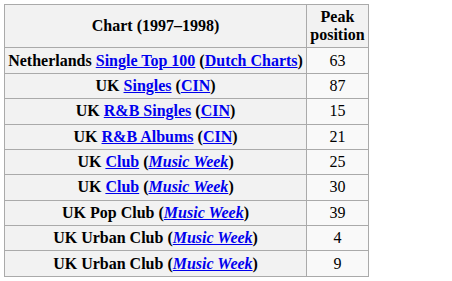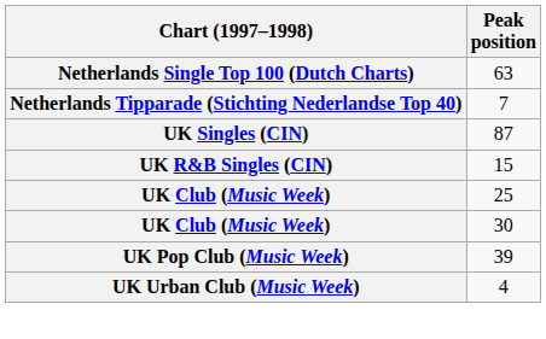 <table class="wikitable sortable plainrowheaders" style="text-align:center;">
 <tr>
 <th>Chart (1997–1998)</th>
 <th>Peak<br>position</th>
 </tr>
 <tr>
 <th scope="row">Netherlands <a href='#'>Single Top 100</a> (<a href='#'>Dutch Charts</a>)</th>
 <td>63</td>
 </tr>
 <tr>
+<th scope="row">Netherlands <a href='#'>Tipparade</a> (<a href='#'>Stichting Nederlandse Top 40</a>)</th>
+<td>7</td>
+</tr>
+<tr>
 <th scope="row">UK <a href='#'>Singles</a> (<a href='#'>CIN</a>)</th>
 <td>87</td>
 </tr>
 <tr>
 <th scope="row">UK <a href='#'>R&B Singles</a> (<a href='#'>CIN</a>)</th>
 <td>15</td>
-</tr>
-<tr>
-<th scope="row">UK <a href='#'>R&B Albums</a> (<a href='#'>CIN</a>)</th>
-<td>21</td>
 </tr>
 <tr>
 <th scope="row">UK <a href='#'>Club</a> (<em><a href='#'>Music Week</a></em>)</th>
 <td>25</td>
 </tr>
 <tr>
 <th scope="row">UK <a href='#'>Club</a> (<em><a href='#'>Music Week</a></em>)</th>
 <td>30</td>
 </tr>
 <tr>
 <th scope="row">UK Pop Club (<em><a href='#'>Music Week</a></em>)<br></th>
 <td>39</td>
 </tr>
 <tr>
 <th scope="row">UK Urban Club (<em><a href='#'>Music Week</a></em>)<br></th>
 <td>4</td>
 </tr>
-<tr>
-<th scope="row">UK Urban Club (<em><a href='#'>Music Week</a></em>)<br></th>
-<td>9</td>
-</tr>
 </table>
